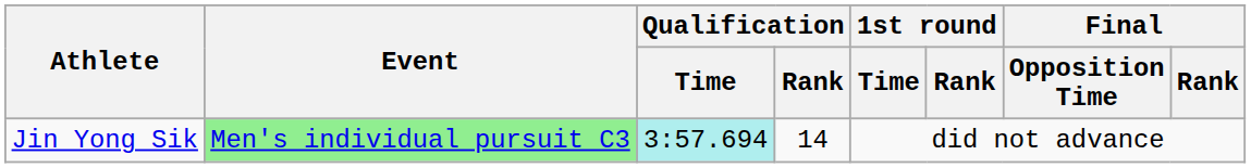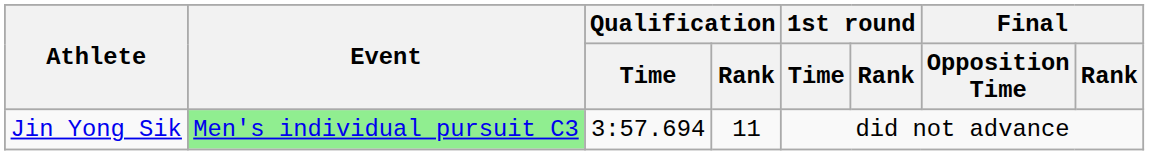 <table class=wikitable>
 <tr>
 <th rowspan="2">Athlete</th>
 <th rowspan="2">Event</th>
 <th colspan="2">Qualification</th>
 <th colspan="2">1st round</th>
 <th colspan="2">Final</th>
 </tr>
 <tr>
 <th>Time</th>
 <th>Rank</th>
 <th>Time</th>
 <th>Rank</th>
 <th>Opposition<br>Time</th>
 <th>Rank</th>
 </tr>
 <tr>
 <td><a href='#'>Jin Yong Sik</a></td>
 <td style="background: lightgreen;"><a href='#'>Men's individual pursuit C3</a></td>
-<td align="center" style="background: paleturquoise;">3:57.694</td>
-<td align="center">14</td>
+<td align="center">3:57.694</td>
+<td align="center">11</td>
 <td align="center" colspan=4>did not advance</td>
 </tr>
 </table>
